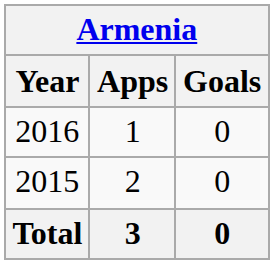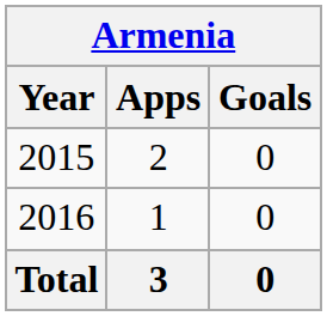 <table class="wikitable" style="text-align:center">
 <tr>
 <th colspan=3><a href='#'>Armenia</a></th>
 </tr>
 <tr>
 <th>Year</th>
 <th>Apps</th>
 <th>Goals</th>
 </tr>
 <tr>
-<td>2016</td>
-<td>1</td>
+<td>2015</td>
+<td>2</td>
 <td>0</td>
 </tr>
 <tr>
-<td>2015</td>
-<td>2</td>
+<td>2016</td>
+<td>1</td>
 <td>0</td>
 </tr>
 <tr>
 <th>Total</th>
 <th>3</th>
 <th>0</th>
 </tr>
 </table>
